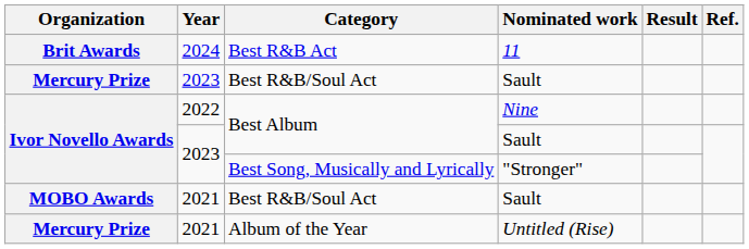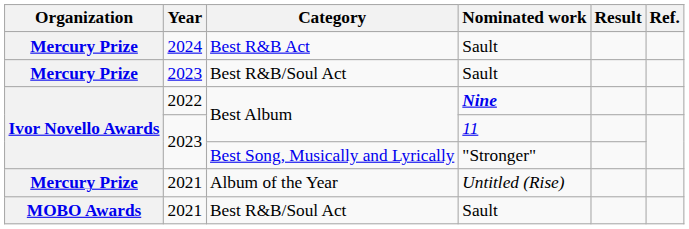 <table class="wikitable sortable plainrowheaders">
 <tr>
 <th scope="col">Organization</th>
 <th scope="col">Year</th>
 <th scope="col">Category</th>
 <th scope="col">Nominated work</th>
 <th scope="col">Result</th>
 <th scope="col">Ref.</th>
 </tr>
 <tr>
-<th scope="row"><a href='#'>Brit Awards</a></th>
+<th scope="row"><a href='#'>Mercury Prize</a></th>
 <td><a href='#'>2024</a></td>
 <td><a href='#'>Best R&B Act</a></td>
-<td><em><a href='#'>11</a></em></td>
+<td>Sault</td>
 <td></td>
 <td></td>
 </tr>
 <tr>
 <th scope="row"><a href='#'>Mercury Prize</a></th>
 <td><a href='#'>2023</a></td>
 <td>Best R&B/Soul Act</td>
 <td>Sault</td>
 <td></td>
 <td></td>
 </tr>
 <tr>
 <th scope="row" rowspan="3"><a href='#'>Ivor Novello Awards</a></th>
 <td>2022</td>
 <td rowspan="2">Best Album</td>
-<td><em><a href='#'>Nine</a></em></td>
+<td><strong><em><a href='#'>Nine</a></em></strong></td>
 <td></td>
 <td></td>
 </tr>
 <tr>
 <td rowspan="2">2023</td>
-<td>Sault</td>
+<td><em><a href='#'>11</a></em></td>
 <td></td>
 <td rowspan="2"></td>
 </tr>
 <tr>
 <td><a href='#'>Best Song, Musically and Lyrically</a></td>
 <td>"Stronger"</td>
+<td></td>
+</tr>
+<tr>
+<th scope="row"><a href='#'>Mercury Prize</a></th>
+<td>2021</td>
+<td>Album of the Year</td>
+<td><em>Untitled (Rise)</em></td>
+<td></td>
 <td></td>
 </tr>
 <tr>
 <th scope="row"><a href='#'>MOBO Awards</a></th>
 <td>2021</td>
 <td>Best R&B/Soul Act</td>
 <td>Sault</td>
 <td></td>
 <td></td>
 </tr>
-<tr>
-<th scope="row"><a href='#'>Mercury Prize</a></th>
-<td>2021</td>
-<td>Album of the Year</td>
-<td><em>Untitled (Rise)</em></td>
-<td></td>
-<td></td>
-</tr>
 </table>
